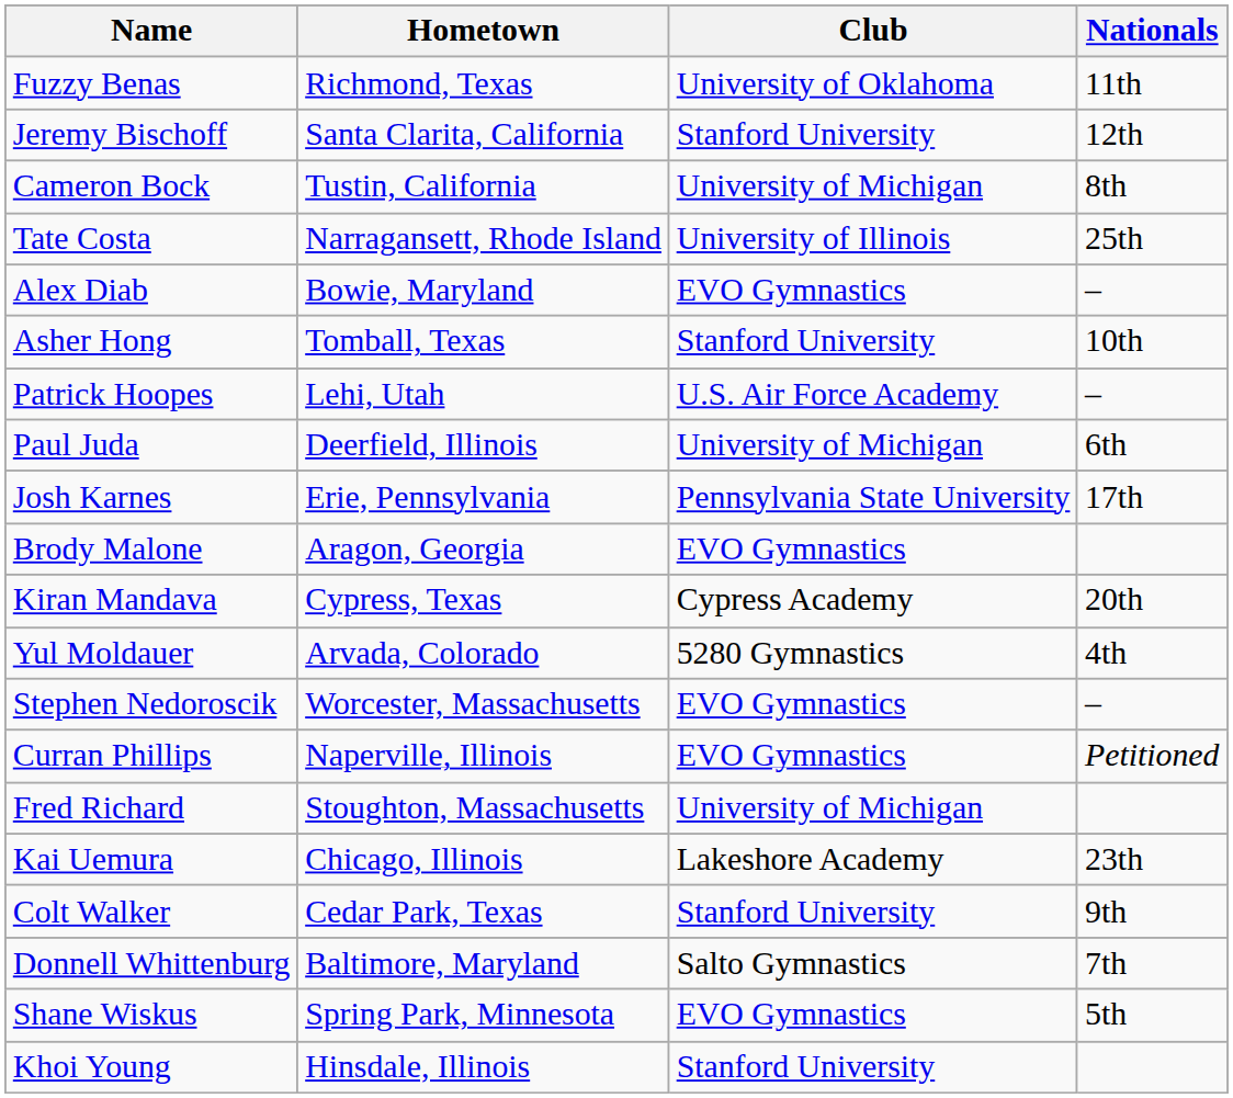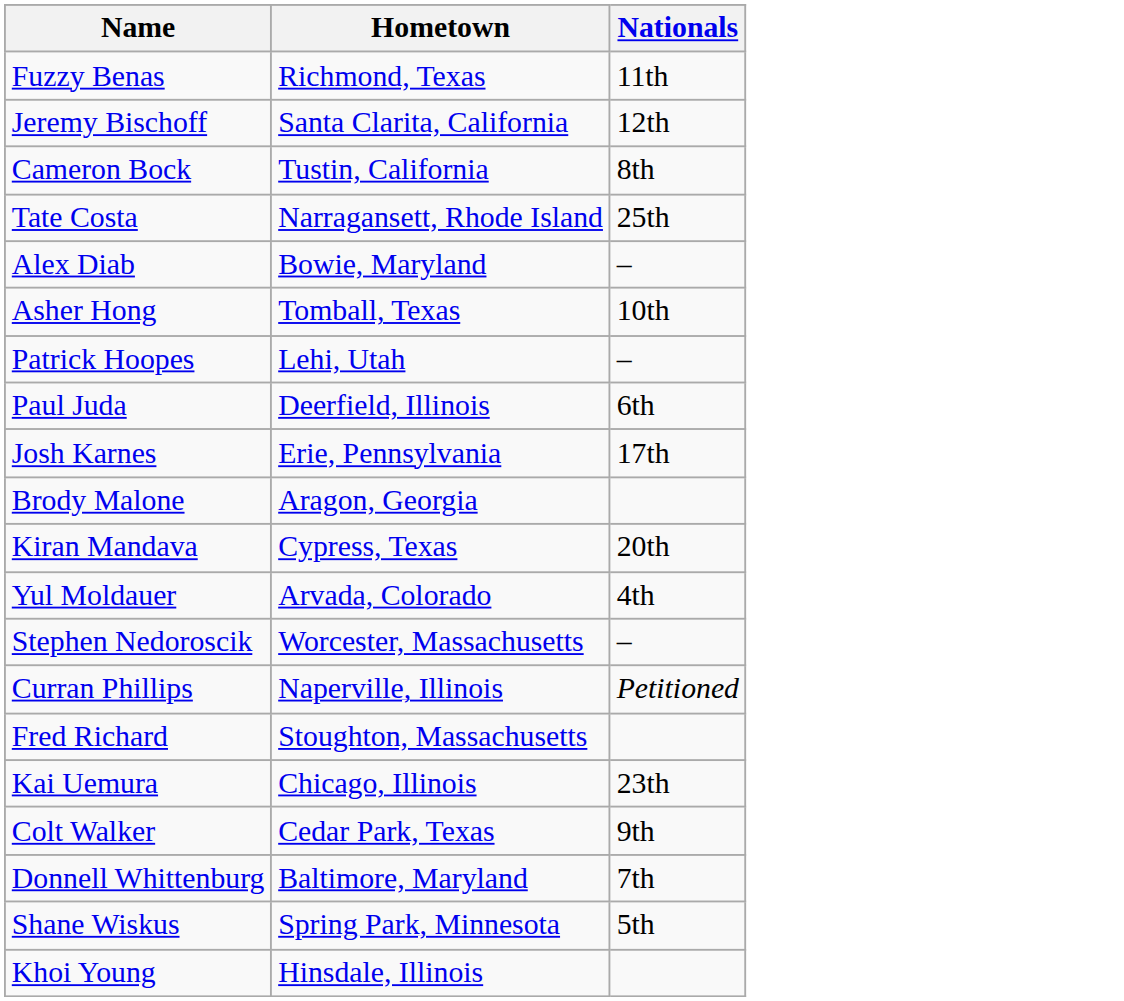 <table class="wikitable">
 <tr>
 <th>Name</th>
 <th>Hometown</th>
-<th>Club</th>
 <th><a href='#'>Nationals</a></th>
 </tr>
 <tr>
 <td><a href='#'>Fuzzy Benas</a></td>
 <td><a href='#'>Richmond, Texas</a></td>
-<td><a href='#'>University of Oklahoma</a></td>
 <td>11th</td>
 </tr>
 <tr>
 <td><a href='#'>Jeremy Bischoff</a></td>
 <td><a href='#'>Santa Clarita, California</a></td>
-<td><a href='#'>Stanford University</a></td>
 <td>12th</td>
 </tr>
 <tr>
 <td><a href='#'>Cameron Bock</a></td>
 <td><a href='#'>Tustin, California</a></td>
-<td><a href='#'>University of Michigan</a></td>
 <td>8th</td>
 </tr>
 <tr>
 <td><a href='#'>Tate Costa</a></td>
 <td><a href='#'>Narragansett, Rhode Island</a></td>
-<td><a href='#'>University of Illinois</a></td>
 <td>25th</td>
 </tr>
 <tr>
 <td><a href='#'>Alex Diab</a></td>
 <td><a href='#'>Bowie, Maryland</a></td>
-<td><a href='#'>EVO Gymnastics</a></td>
 <td>–</td>
 </tr>
 <tr>
 <td><a href='#'>Asher Hong</a></td>
 <td><a href='#'>Tomball, Texas</a></td>
-<td><a href='#'>Stanford University</a></td>
 <td>10th</td>
 </tr>
 <tr>
 <td><a href='#'>Patrick Hoopes</a></td>
 <td><a href='#'>Lehi, Utah</a></td>
-<td><a href='#'>U.S. Air Force Academy</a></td>
 <td>–</td>
 </tr>
 <tr>
 <td><a href='#'>Paul Juda</a></td>
 <td><a href='#'>Deerfield, Illinois</a></td>
-<td><a href='#'>University of Michigan</a></td>
 <td>6th</td>
 </tr>
 <tr>
 <td><a href='#'>Josh Karnes</a></td>
 <td><a href='#'>Erie, Pennsylvania</a></td>
-<td><a href='#'>Pennsylvania State University</a></td>
 <td>17th</td>
 </tr>
 <tr>
 <td><a href='#'>Brody Malone</a></td>
 <td><a href='#'>Aragon, Georgia</a></td>
-<td><a href='#'>EVO Gymnastics</a></td>
 <td></td>
 </tr>
 <tr>
 <td><a href='#'>Kiran Mandava</a></td>
 <td><a href='#'>Cypress, Texas</a></td>
-<td>Cypress Academy</td>
 <td>20th</td>
 </tr>
 <tr>
 <td><a href='#'>Yul Moldauer</a></td>
 <td><a href='#'>Arvada, Colorado</a></td>
-<td>5280 Gymnastics</td>
 <td>4th</td>
 </tr>
 <tr>
 <td><a href='#'>Stephen Nedoroscik</a></td>
 <td><a href='#'>Worcester, Massachusetts</a></td>
-<td><a href='#'>EVO Gymnastics</a></td>
 <td>–</td>
 </tr>
 <tr>
 <td><a href='#'>Curran Phillips</a></td>
 <td><a href='#'>Naperville, Illinois</a></td>
-<td><a href='#'>EVO Gymnastics</a></td>
 <td><em>Petitioned</em></td>
 </tr>
 <tr>
 <td><a href='#'>Fred Richard</a></td>
 <td><a href='#'>Stoughton, Massachusetts</a></td>
-<td><a href='#'>University of Michigan</a></td>
 <td></td>
 </tr>
 <tr>
 <td><a href='#'>Kai Uemura</a></td>
 <td><a href='#'>Chicago, Illinois</a></td>
-<td>Lakeshore Academy</td>
 <td>23th</td>
 </tr>
 <tr>
 <td><a href='#'>Colt Walker</a></td>
 <td><a href='#'>Cedar Park, Texas</a></td>
-<td><a href='#'>Stanford University</a></td>
 <td>9th</td>
 </tr>
 <tr>
 <td><a href='#'>Donnell Whittenburg</a></td>
 <td><a href='#'>Baltimore, Maryland</a></td>
-<td>Salto Gymnastics</td>
 <td>7th</td>
 </tr>
 <tr>
 <td><a href='#'>Shane Wiskus</a></td>
 <td><a href='#'>Spring Park, Minnesota</a></td>
-<td><a href='#'>EVO Gymnastics</a></td>
 <td>5th</td>
 </tr>
 <tr>
 <td><a href='#'>Khoi Young</a></td>
 <td><a href='#'>Hinsdale, Illinois</a></td>
-<td><a href='#'>Stanford University</a></td>
 <td></td>
 </tr>
 </table>
